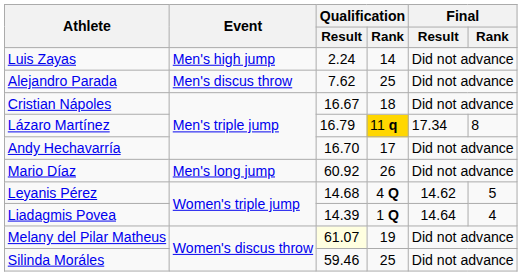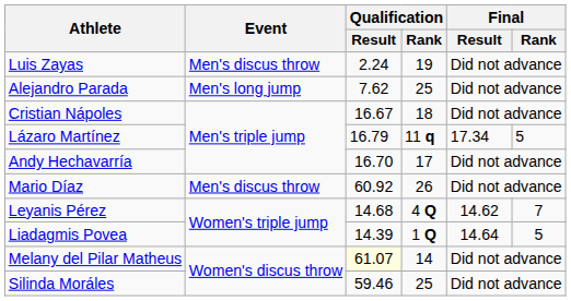 <table class=wikitable style="font-size:90%">
 <tr>
 <th rowspan="2">Athlete</th>
 <th rowspan="2">Event</th>
 <th colspan="2">Qualification</th>
 <th colspan="2">Final</th>
 </tr>
 <tr style="font-size:95%">
 <th>Result</th>
 <th>Rank</th>
 <th>Result</th>
 <th>Rank</th>
 </tr>
 <tr align=center>
 <td align=left><a href='#'>Luis Zayas</a></td>
-<td align=left><a href='#'>Men's high jump</a></td>
+<td align=left><a href='#'>Men's discus throw</a></td>
 <td>2.24</td>
-<td>14</td>
+<td>19</td>
 <td colspan=2>Did not advance</td>
 </tr>
 <tr align=center>
 <td align=left><a href='#'>Alejandro Parada</a></td>
-<td align=left><a href='#'>Men's discus throw</a></td>
+<td align=left><a href='#'>Men's long jump</a></td>
 <td>7.62</td>
 <td>25</td>
 <td colspan=2>Did not advance</td>
 </tr>
 <tr align=center>
 <td align=left><a href='#'>Cristian Nápoles</a></td>
 <td rowspan="3" align="left"><a href='#'>Men's triple jump</a></td>
 <td>16.67</td>
 <td>18</td>
 <td colspan=2>Did not advance</td>
 </tr>
 <tr>
 <td><a href='#'>Lázaro Martínez</a></td>
 <td>16.79</td>
-<td style="background: gold;">11 <strong>q</strong></td>
+<td>11 <strong>q</strong></td>
 <td>17.34 <strong></strong></td>
-<td>8</td>
+<td>5</td>
 </tr>
 <tr align=center>
 <td align=left><a href='#'>Andy Hechavarría</a></td>
 <td>16.70</td>
 <td>17</td>
 <td colspan=2>Did not advance</td>
 </tr>
 <tr align=center>
 <td align=left><a href='#'>Mario Díaz</a></td>
-<td align=left><a href='#'>Men's long jump</a></td>
+<td align=left><a href='#'>Men's discus throw</a></td>
 <td>60.92</td>
 <td>26</td>
 <td colspan="2">Did not advance</td>
 </tr>
 <tr align=center>
 <td align=left><a href='#'>Leyanis Pérez</a></td>
 <td align=left rowspan=2><a href='#'>Women's triple jump</a></td>
 <td>14.68</td>
 <td>4 <strong>Q</strong></td>
 <td>14.62</td>
-<td>5</td>
+<td>7</td>
 </tr>
 <tr align=center>
 <td align=left><a href='#'>Liadagmis Povea</a></td>
 <td>14.39</td>
 <td>1 <strong>Q</strong></td>
 <td>14.64</td>
-<td>4</td>
+<td>5</td>
 </tr>
 <tr align=center>
 <td align=left><a href='#'>Melany del Pilar Matheus</a></td>
 <td align=left rowspan=2><a href='#'>Women's discus throw</a></td>
 <td style="background: lightyellow;">61.07</td>
-<td>19</td>
+<td>14</td>
 <td colspan=2>Did not advance</td>
 </tr>
 <tr align=center>
 <td align=left><a href='#'>Silinda Moráles</a></td>
 <td>59.46</td>
 <td>25</td>
 <td colspan=2>Did not advance</td>
 </tr>
 </table>
